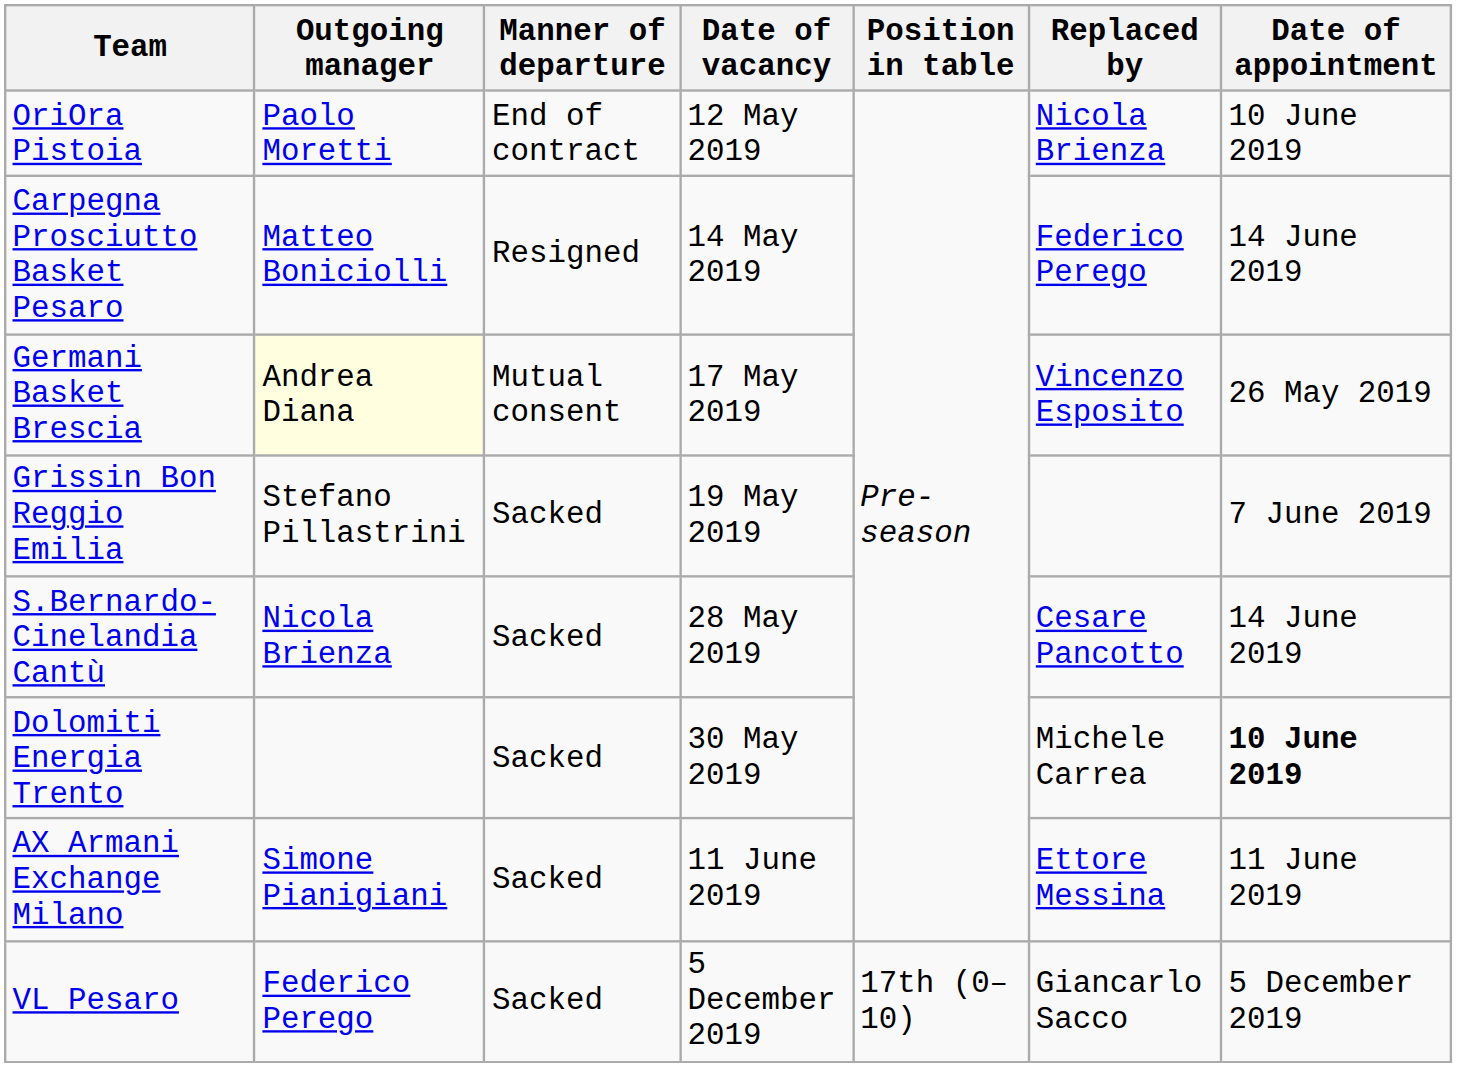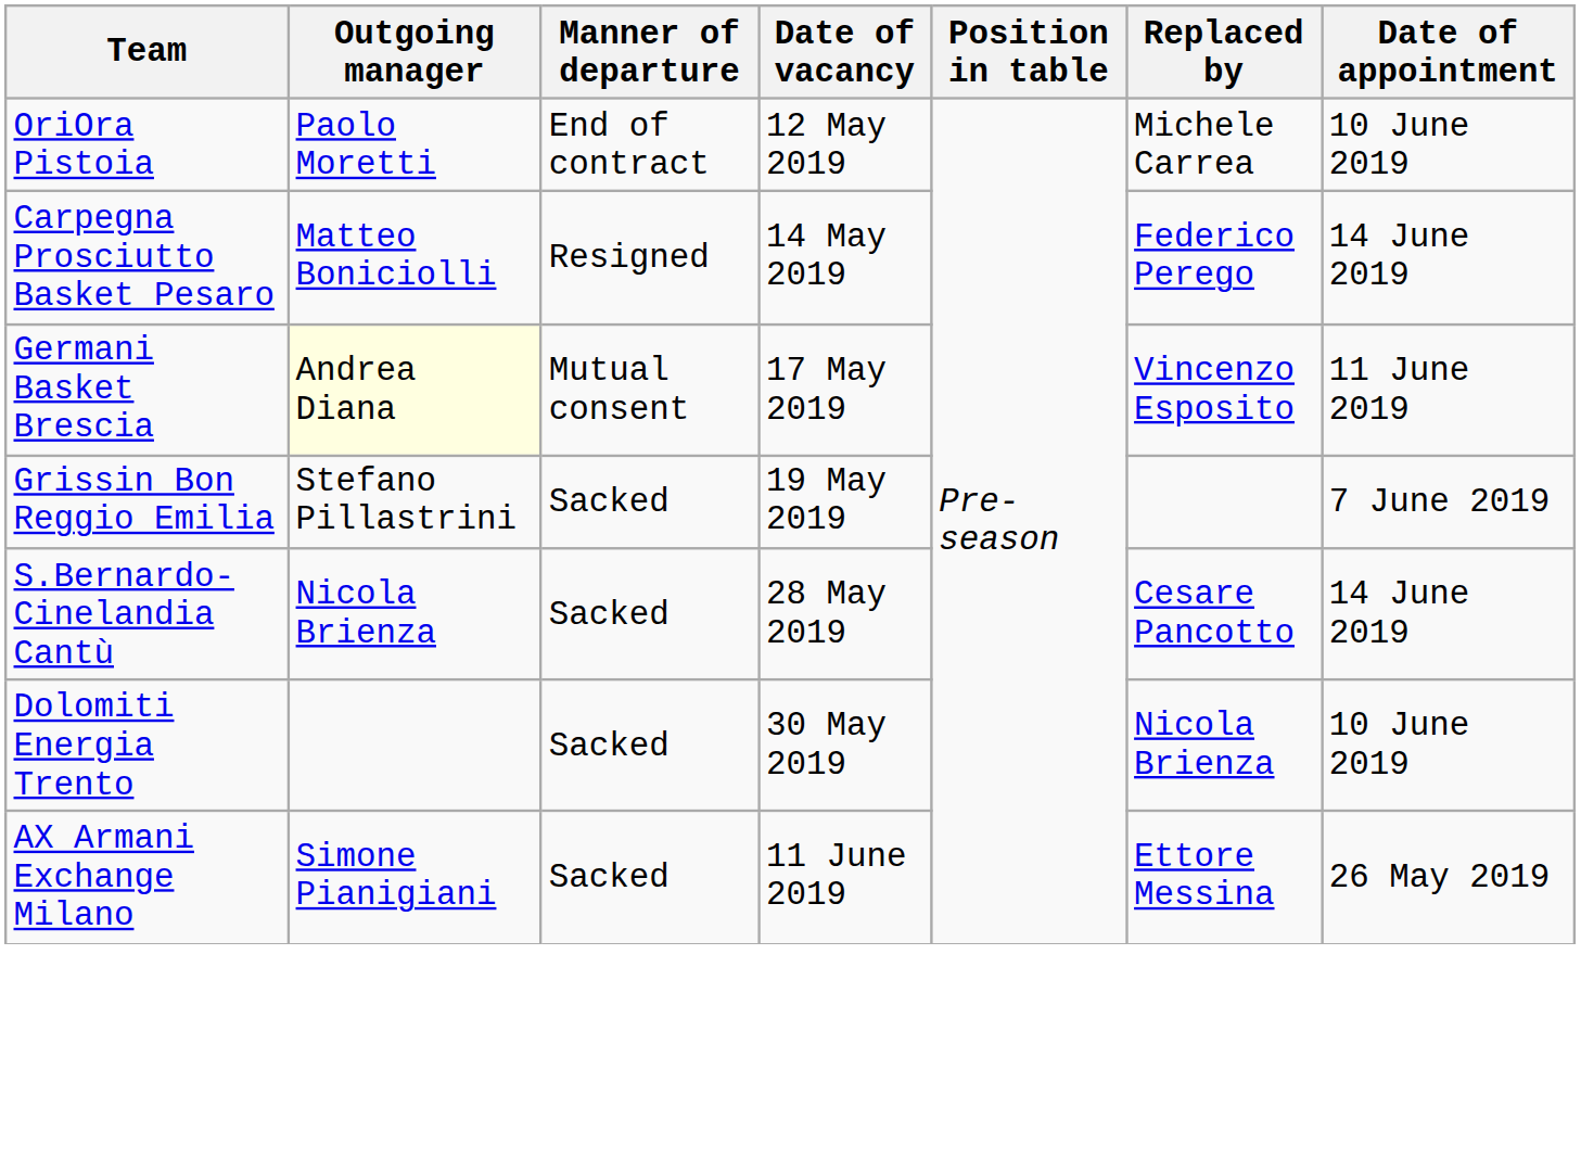 <table class="wikitable sortable">
 <tr>
 <th>Team</th>
 <th>Outgoing manager</th>
 <th>Manner of departure</th>
 <th>Date of vacancy</th>
 <th>Position in table</th>
 <th>Replaced by</th>
 <th>Date of appointment</th>
 </tr>
 <tr>
 <td><a href='#'>OriOra Pistoia</a></td>
 <td> <a href='#'>Paolo Moretti</a></td>
 <td>End of contract</td>
 <td>12 May 2019</td>
 <td rowspan="7"><em>Pre-season</em></td>
-<td> <a href='#'>Nicola Brienza</a></td>
+<td> Michele Carrea</td>
 <td>10 June 2019</td>
 </tr>
 <tr>
 <td><a href='#'>Carpegna Prosciutto Basket Pesaro</a></td>
 <td> <a href='#'>Matteo Boniciolli</a></td>
 <td>Resigned</td>
 <td>14 May 2019</td>
 <td> <a href='#'>Federico Perego</a></td>
 <td>14 June 2019</td>
 </tr>
 <tr>
 <td><a href='#'>Germani Basket Brescia</a></td>
 <td style="background: lightyellow;"> Andrea Diana</td>
 <td>Mutual consent</td>
 <td>17 May 2019</td>
 <td> <a href='#'>Vincenzo Esposito</a></td>
-<td>26 May 2019</td>
+<td>11 June 2019</td>
 </tr>
 <tr>
 <td><a href='#'>Grissin Bon Reggio Emilia</a></td>
 <td> Stefano Pillastrini</td>
 <td>Sacked</td>
 <td>19 May 2019</td>
 <td></td>
 <td>7 June 2019</td>
 </tr>
 <tr>
 <td><a href='#'>S.Bernardo-Cinelandia Cantù</a></td>
 <td> <a href='#'>Nicola Brienza</a></td>
 <td>Sacked</td>
 <td>28 May 2019</td>
 <td> <a href='#'>Cesare Pancotto</a></td>
 <td>14 June 2019</td>
 </tr>
 <tr>
 <td><a href='#'>Dolomiti Energia Trento</a></td>
 <td></td>
 <td>Sacked</td>
 <td>30 May 2019</td>
-<td> Michele Carrea</td>
-<td><strong>10 June 2019</strong></td>
+<td> <a href='#'>Nicola Brienza</a></td>
+<td>10 June 2019</td>
 </tr>
 <tr>
 <td><a href='#'>AX Armani Exchange Milano</a></td>
 <td> <a href='#'>Simone Pianigiani</a></td>
 <td>Sacked</td>
 <td>11 June 2019</td>
 <td> <a href='#'>Ettore Messina</a></td>
-<td>11 June 2019</td>
-</tr>
-<tr>
-<td><a href='#'>VL Pesaro</a></td>
-<td> <a href='#'>Federico Perego</a></td>
-<td>Sacked</td>
-<td>5 December 2019</td>
-<td>17th (0–10)</td>
-<td> Giancarlo Sacco</td>
-<td>5 December 2019</td>
+<td>26 May 2019</td>
 </tr>
 </table>
